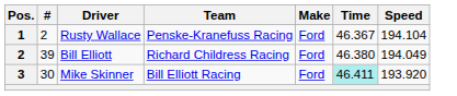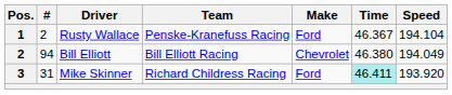 <table class="wikitable" style="font-size:95%">
 <tr>
 <th>Pos.</th>
 <th>#</th>
 <th>Driver</th>
 <th>Team</th>
 <th>Make</th>
 <th>Time</th>
 <th>Speed</th>
 </tr>
 <tr>
 <th>1</th>
 <td>2</td>
 <td><a href='#'>Rusty Wallace</a></td>
 <td><a href='#'>Penske-Kranefuss Racing</a></td>
 <td><a href='#'>Ford</a></td>
 <td>46.367</td>
 <td>194.104</td>
 </tr>
 <tr>
 <th>2</th>
-<td>39</td>
+<td>94</td>
 <td><a href='#'>Bill Elliott</a></td>
-<td><a href='#'>Richard Childress Racing</a></td>
-<td><a href='#'>Ford</a></td>
+<td><a href='#'>Bill Elliott Racing</a></td>
+<td><a href='#'>Chevrolet</a></td>
 <td>46.380</td>
 <td>194.049</td>
 </tr>
 <tr>
 <th>3</th>
-<td>30</td>
+<td>31</td>
 <td><a href='#'>Mike Skinner</a></td>
-<td><a href='#'>Bill Elliott Racing</a></td>
+<td><a href='#'>Richard Childress Racing</a></td>
 <td><a href='#'>Ford</a></td>
 <td style="background: paleturquoise;">46.411</td>
 <td>193.920</td>
 </tr>
 <tr>
 <th colspan="7"></th>
 </tr>
 </table>
